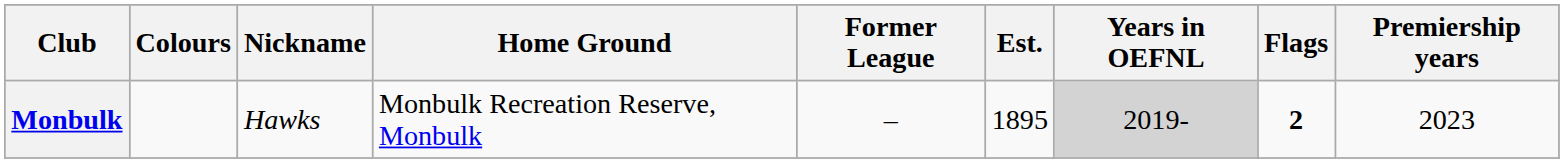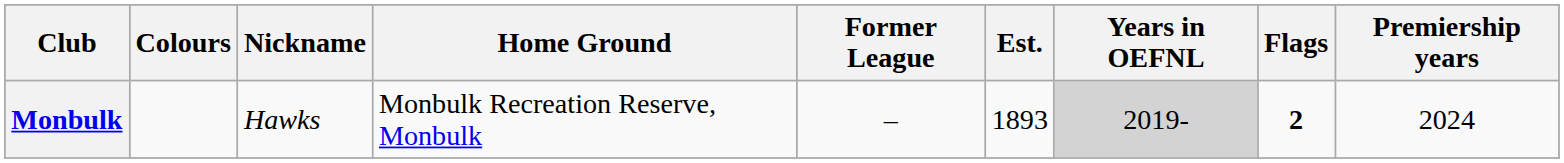 <table class="wikitable sortable" style="width:100%">
 <tr>
 <th>Club</th>
 <th>Colours</th>
 <th>Nickname</th>
 <th>Home Ground</th>
 <th>Former League</th>
 <th>Est.</th>
 <th>Years in OEFNL</th>
 <th>Flags</th>
 <th>Premiership years</th>
 </tr>
 <tr>
 <th style="text-align:left"><a href='#'>Monbulk</a></th>
 <td></td>
 <td><em>Hawks</em></td>
 <td>Monbulk Recreation Reserve, <a href='#'>Monbulk</a></td>
 <td align="center">–</td>
-<td align="center">1895</td>
+<td align="center">1893</td>
 <td align="center" style="background: lightgrey;">2019-</td>
 <td align="center"><strong>2</strong></td>
-<td align="center">2023</td>
+<td align="center">2024</td>
 </tr>
 </table>
